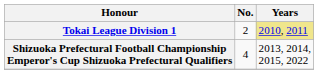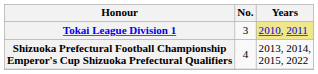 <table class="wikitable plainrowheaders">
 <tr>
 <th scope=col>Honour</th>
 <th scope=col>No.</th>
 <th scope=col>Years</th>
 </tr>
 <tr>
 <th scope=row><a href='#'>Tokai League Division 1</a></th>
-<td align="center">2</td>
+<td align="center">3</td>
 <td style="background: khaki;"><a href='#'>2010</a>, <a href='#'>2011</a></td>
 </tr>
 <tr>
 <th scope=row>Shizuoka Prefectural Football Championship <br> Emperor's Cup Shizuoka Prefectural Qualifiers</th>
 <td align="center">4</td>
 <td>2013, 2014, <br> 2015, 2022</td>
 </tr>
 <tr>
 </tr>
 </table>
